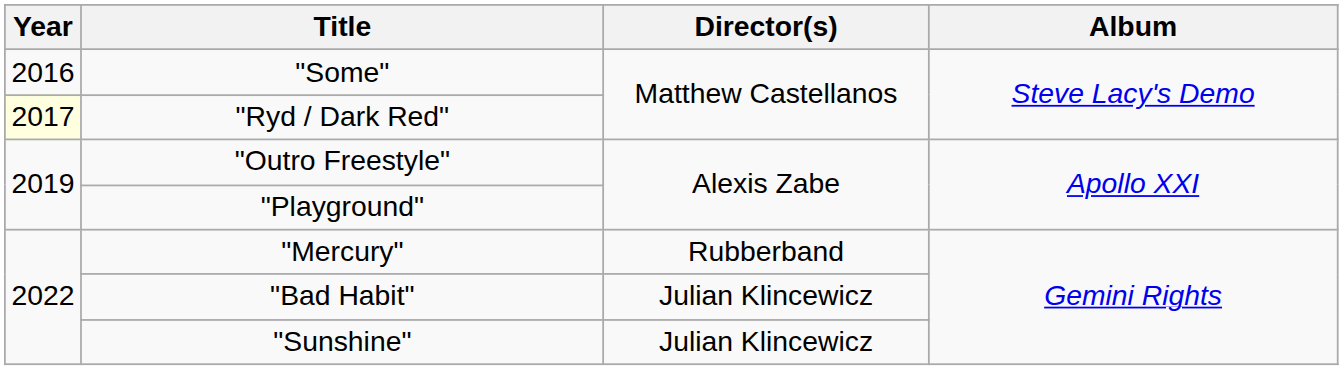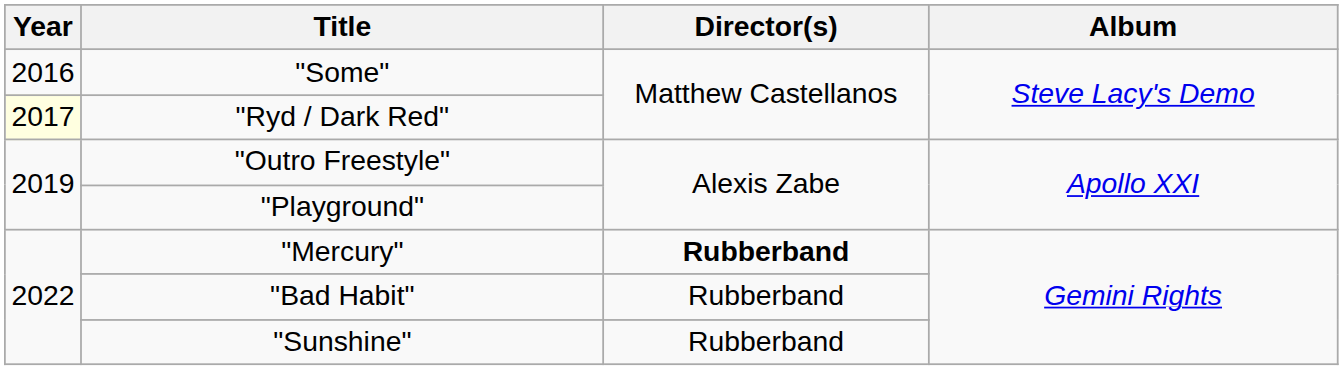 <table class="wikitable plainrowheaders" style="text-align:center;">
 <tr>
 <th scope="col" style="width: 2em;">Year</th>
 <th scope="col" style="width: 18em;">Title</th>
 <th scope="col" style="width: 11em;">Director(s)</th>
 <th scope="col" style="width: 14em;">Album</th>
 </tr>
 <tr>
 <td>2016</td>
 <td scope="row">"Some"</td>
 <td rowspan="2">Matthew Castellanos</td>
 <td rowspan="2"><em><a href='#'>Steve Lacy's Demo</a></em></td>
 </tr>
 <tr>
 <td style="background: lightyellow;">2017</td>
 <td scope="row">"Ryd / Dark Red"</td>
 </tr>
 <tr>
 <td rowspan="2">2019</td>
 <td scope="row">"Outro Freestyle"</td>
 <td rowspan="2">Alexis Zabe</td>
 <td rowspan="2"><em><a href='#'>Apollo XXI</a></em></td>
 </tr>
 <tr>
 <td scope="row">"Playground"</td>
 </tr>
 <tr>
 <td rowspan="3">2022</td>
 <td>"Mercury"</td>
-<td>Rubberband</td>
+<td><strong>Rubberband</strong></td>
 <td rowspan="3"><em><a href='#'>Gemini Rights</a></em></td>
 </tr>
 <tr>
 <td>"Bad Habit"</td>
-<td>Julian Klincewicz</td>
+<td>Rubberband</td>
 </tr>
 <tr>
 <td>"Sunshine"</td>
-<td>Julian Klincewicz</td>
+<td>Rubberband</td>
 </tr>
 </table>
